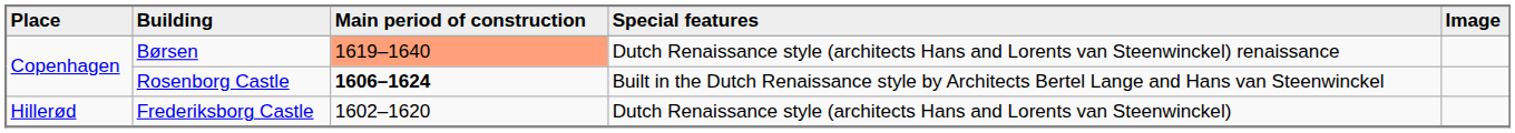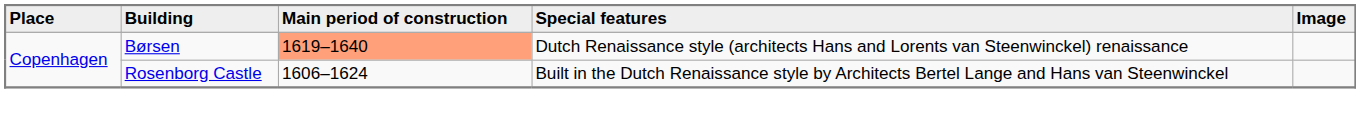 <table class="wikitable" style="border: 2px solid gray; border-collapse: collapse;" width="100%">
 <tr>
 <td bgcolor="#EEEEEE"><strong>Place</strong></td>
 <td bgcolor="#EEEEEE"><strong>Building</strong></td>
 <td bgcolor="#EEEEEE"><strong>Main period of construction</strong></td>
 <td bgcolor="#EEEEEE"><strong>Special features</strong></td>
 <td bgcolor="#EEEEEE"><strong>Image</strong></td>
 </tr>
 <tr>
 </tr>
 <tr>
 <td rowspan=2><a href='#'>Copenhagen</a></td>
 <td><a href='#'>Børsen</a></td>
 <td style="background: lightsalmon;">1619–1640</td>
 <td>Dutch Renaissance style (architects Hans and Lorents van Steenwinckel) renaissance</td>
 <td></td>
 </tr>
 <tr>
 <td><a href='#'>Rosenborg Castle</a></td>
-<td><strong>1606–1624</strong></td>
+<td>1606–1624</td>
 <td>Built in the Dutch Renaissance style by Architects Bertel Lange and Hans van Steenwinckel</td>
-<td></td>
-</tr>
-<tr>
-<td><a href='#'>Hillerød</a></td>
-<td><a href='#'>Frederiksborg Castle</a></td>
-<td>1602–1620</td>
-<td>Dutch Renaissance style (architects Hans and Lorents van Steenwinckel)</td>
 <td></td>
 </tr>
 <tr>
 </tr>
 </table>
